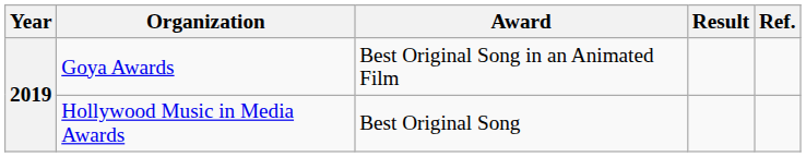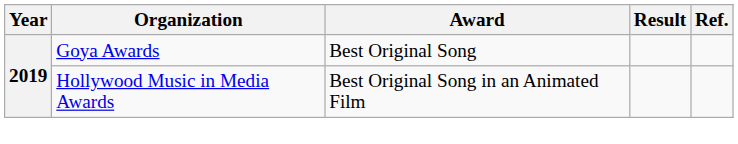 <table class="wikitable">
 <tr>
 <th>Year</th>
 <th>Organization</th>
 <th>Award</th>
 <th>Result</th>
 <th>Ref.</th>
 </tr>
 <tr>
 <th scope="row" rowspan="2">2019</th>
 <td><a href='#'>Goya Awards</a></td>
-<td>Best Original Song in an Animated Film</td>
+<td>Best Original Song</td>
 <td></td>
 <td></td>
 </tr>
 <tr>
 <td><a href='#'>Hollywood Music in Media Awards</a></td>
-<td>Best Original Song</td>
+<td>Best Original Song in an Animated Film</td>
 <td></td>
 <td></td>
 </tr>
 </table>
